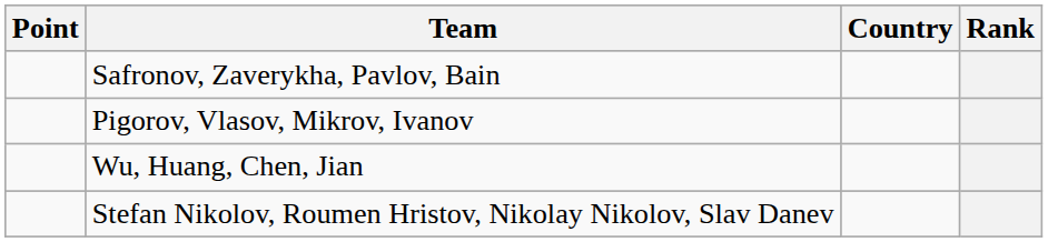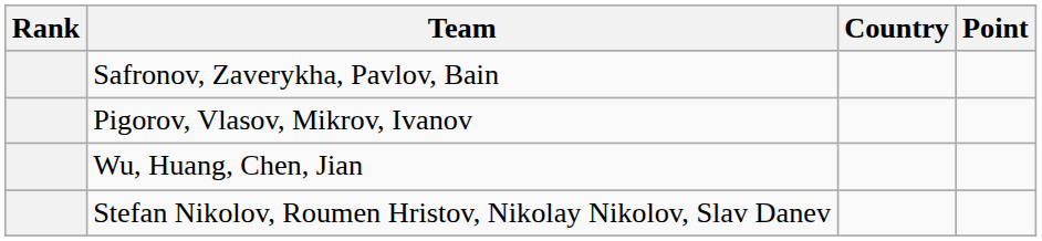 <table class="wikitable sortable">
 <tr>
-<th>Point</th>
+<th>Rank</th>
 <th>Team</th>
 <th>Country</th>
-<th>Rank</th>
+<th>Point</th>
 </tr>
 <tr>
-<td></td>
+<th></th>
 <td>Safronov, Zaverykha, Pavlov, Bain</td>
 <td></td>
-<th></th>
+<td></td>
 </tr>
 <tr>
-<td></td>
+<th></th>
 <td>Pigorov, Vlasov, Mikrov, Ivanov</td>
 <td></td>
-<th></th>
+<td></td>
 </tr>
 <tr>
-<td></td>
+<th></th>
 <td>Wu, Huang, Chen, Jian</td>
 <td></td>
-<th></th>
+<td></td>
 </tr>
 <tr>
-<td></td>
+<th></th>
 <td>Stefan Nikolov, Roumen Hristov, Nikolay Nikolov, Slav Danev</td>
 <td></td>
-<th></th>
+<td></td>
 </tr>
 </table>
